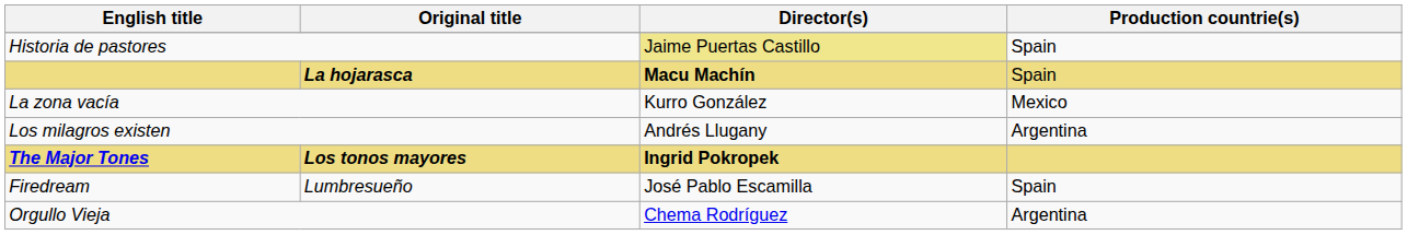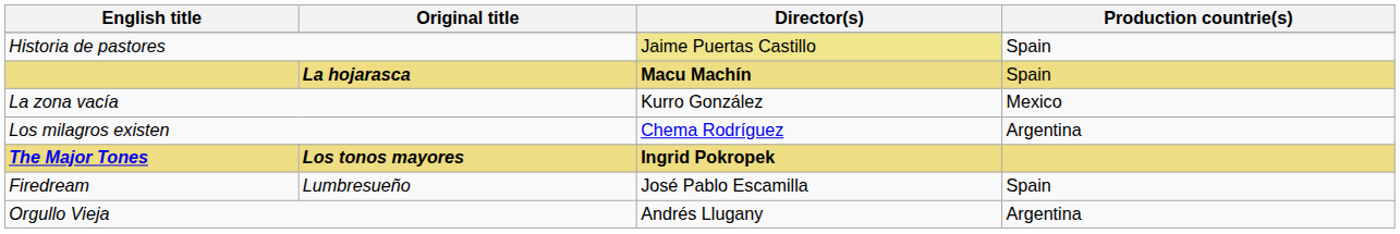 <table class="sortable wikitable" style="width:100%; margin-bottom:4px" cellpadding="5">
 <tr>
 <th scope="col">English title</th>
 <th scope="col">Original title</th>
 <th scope="col">Director(s)</th>
 <th scope="col">Production countrie(s)</th>
 </tr>
 <tr style="background:#EEDD82">
 </tr>
 <tr>
 <td colspan="2"><em>Historia de pastores</em></td>
 <td style="background: khaki;">Jaime Puertas Castillo</td>
 <td>Spain</td>
 </tr>
 <tr style="background:#EEDD82">
 <td><strong><em></em></strong></td>
 <td><strong><em>La hojarasca</em></strong></td>
 <td><strong>Macu Machín</strong></td>
 <td>Spain</td>
 </tr>
 <tr>
 <td colspan="2"><em>La zona vacía</em></td>
 <td>Kurro González</td>
 <td>Mexico</td>
 </tr>
 <tr>
 <td colspan="2"><em>Los milagros existen</em></td>
-<td>Andrés Llugany</td>
+<td><a href='#'>Chema Rodríguez</a></td>
 <td>Argentina</td>
 </tr>
 <tr style="background:#EEDD82">
 <td><strong><em><a href='#'>The Major Tones</a></em></strong></td>
 <td><strong><em>Los tonos mayores</em></strong></td>
 <td><strong>Ingrid Pokropek</strong></td>
 <td></td>
 </tr>
 <tr>
 <td><em>Firedream</em></td>
 <td><em>Lumbresueño</em></td>
 <td>José Pablo Escamilla</td>
 <td>Spain</td>
 </tr>
 <tr>
 <td colspan="2"><em>Orgullo Vieja</em></td>
-<td><a href='#'>Chema Rodríguez</a></td>
+<td>Andrés Llugany</td>
 <td>Argentina</td>
 </tr>
 </table>
